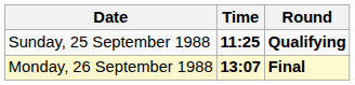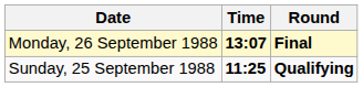 <table class="wikitable">
 <tr>
 <th>Date</th>
 <th>Time</th>
 <th>Round</th>
 </tr>
+<tr style=background:lemonchiffon>
+<td>Monday, 26 September 1988</td>
+<td><strong>13:07</strong></td>
+<td><strong>Final</strong></td>
+</tr>
 <tr>
 <td>Sunday, 25 September 1988</td>
 <td><strong>11:25</strong></td>
 <td><strong>Qualifying</strong></td>
 </tr>
-<tr style=background:lemonchiffon>
-<td>Monday, 26 September 1988</td>
-<td><strong>13:07</strong></td>
-<td><strong>Final</strong></td>
-</tr>
 </table>
